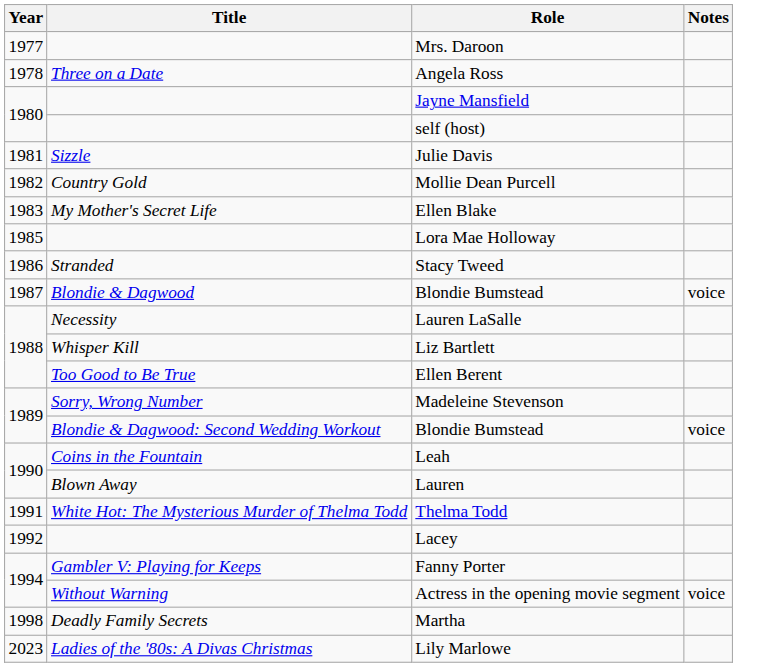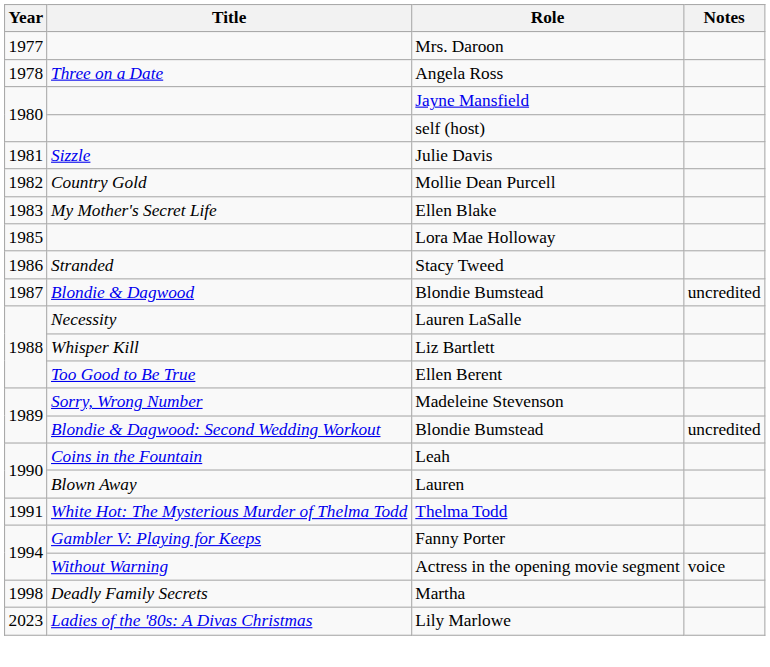 <table class="wikitable sortable">
 <tr>
 <th>Year</th>
 <th>Title</th>
 <th>Role</th>
 <th class="unsortable">Notes</th>
 </tr>
 <tr>
 <td>1977</td>
 <td><em></em></td>
 <td>Mrs. Daroon</td>
 <td></td>
 </tr>
 <tr>
 <td>1978</td>
 <td><em><a href='#'>Three on a Date</a></em></td>
 <td>Angela Ross</td>
 <td></td>
 </tr>
 <tr>
 <td rowspan="2">1980</td>
 <td><em></em></td>
 <td><a href='#'>Jayne Mansfield</a></td>
 <td></td>
 </tr>
 <tr>
 <td><em></em></td>
 <td>self (host)</td>
 <td></td>
 </tr>
 <tr>
 <td>1981</td>
 <td><em><a href='#'>Sizzle</a></em></td>
 <td>Julie Davis</td>
 <td></td>
 </tr>
 <tr>
 <td>1982</td>
 <td><em>Country Gold</em></td>
 <td>Mollie Dean Purcell</td>
 <td></td>
 </tr>
 <tr>
 <td>1983</td>
 <td><em>My Mother's Secret Life</em></td>
 <td>Ellen Blake</td>
 <td></td>
 </tr>
 <tr>
 <td>1985</td>
 <td><em></em></td>
 <td>Lora Mae Holloway</td>
 <td></td>
 </tr>
 <tr>
 <td>1986</td>
 <td><em>Stranded</em></td>
 <td>Stacy Tweed</td>
 <td></td>
 </tr>
 <tr>
 <td>1987</td>
 <td><em><a href='#'>Blondie & Dagwood</a></em></td>
 <td>Blondie Bumstead</td>
-<td>voice</td>
+<td>uncredited</td>
 </tr>
 <tr>
 <td rowspan="3">1988</td>
 <td><em>Necessity</em></td>
 <td>Lauren LaSalle</td>
 <td></td>
 </tr>
 <tr>
 <td><em>Whisper Kill</em></td>
 <td>Liz Bartlett</td>
 <td></td>
 </tr>
 <tr>
 <td><em><a href='#'>Too Good to Be True</a></em></td>
 <td>Ellen Berent</td>
 <td></td>
 </tr>
 <tr>
 <td rowspan="2">1989</td>
 <td><em><a href='#'>Sorry, Wrong Number</a></em></td>
 <td>Madeleine Stevenson</td>
 <td></td>
 </tr>
 <tr>
 <td><em><a href='#'>Blondie & Dagwood: Second Wedding Workout</a></em></td>
 <td>Blondie Bumstead</td>
-<td>voice</td>
+<td>uncredited</td>
 </tr>
 <tr>
 <td rowspan="2">1990</td>
 <td><em><a href='#'>Coins in the Fountain</a></em></td>
 <td>Leah</td>
 <td></td>
 </tr>
 <tr>
 <td><em>Blown Away</em></td>
 <td>Lauren</td>
 <td></td>
 </tr>
 <tr>
 <td>1991</td>
 <td><em><a href='#'>White Hot: The Mysterious Murder of Thelma Todd</a></em></td>
 <td><a href='#'>Thelma Todd</a></td>
-<td></td>
-</tr>
-<tr>
-<td>1992</td>
-<td><em></em></td>
-<td>Lacey</td>
 <td></td>
 </tr>
 <tr>
 <td rowspan="2">1994</td>
 <td><em><a href='#'>Gambler V: Playing for Keeps</a></em></td>
 <td>Fanny Porter</td>
 <td></td>
 </tr>
 <tr>
 <td><em><a href='#'>Without Warning</a></em></td>
 <td>Actress in the opening movie segment</td>
 <td>voice</td>
 </tr>
 <tr>
 <td>1998</td>
 <td><em>Deadly Family Secrets</em></td>
 <td>Martha</td>
 <td></td>
 </tr>
 <tr>
 <td>2023</td>
 <td><em><a href='#'>Ladies of the '80s: A Divas Christmas</a></em></td>
 <td>Lily Marlowe</td>
 <td></td>
 </tr>
 </table>
